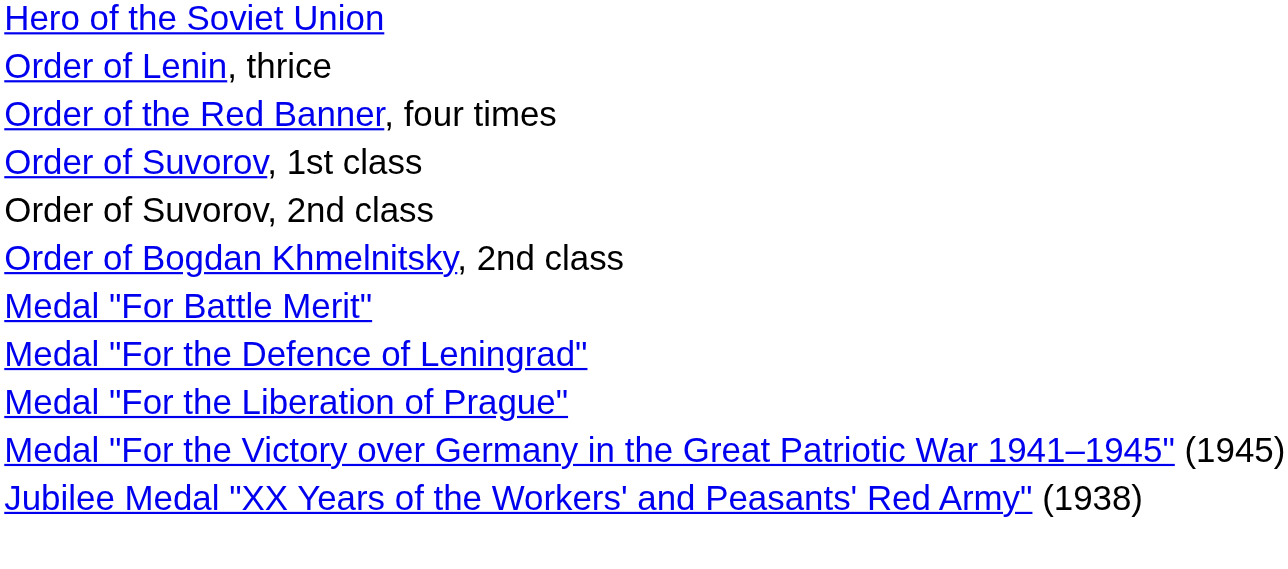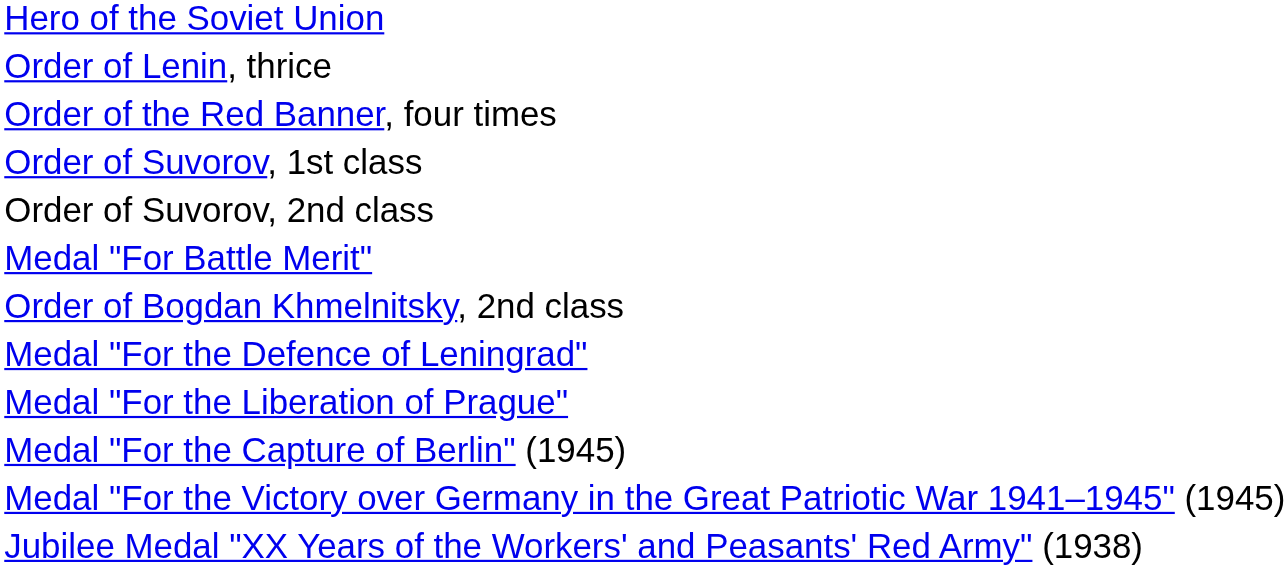 <table>
 <tr>
 <td></td>
 <td><a href='#'>Hero of the Soviet Union</a></td>
 </tr>
 <tr>
 <td></td>
 <td><a href='#'>Order of Lenin</a>, thrice</td>
 </tr>
 <tr>
 <td></td>
 <td><a href='#'>Order of the Red Banner</a>, four times</td>
 </tr>
 <tr>
 <td></td>
 <td><a href='#'>Order of Suvorov</a>, 1st class</td>
 </tr>
 <tr>
 <td></td>
 <td>Order of Suvorov, 2nd class</td>
 </tr>
 <tr>
 <td></td>
-<td><a href='#'>Order of Bogdan Khmelnitsky</a>, 2nd class</td>
+<td><a href='#'>Medal "For Battle Merit"</a></td>
 </tr>
 <tr>
 <td></td>
-<td><a href='#'>Medal "For Battle Merit"</a></td>
+<td><a href='#'>Order of Bogdan Khmelnitsky</a>, 2nd class</td>
 </tr>
 <tr>
 <td></td>
 <td><a href='#'>Medal "For the Defence of Leningrad"</a></td>
 </tr>
 <tr>
 <td></td>
 <td><a href='#'>Medal "For the Liberation of Prague"</a></td>
+</tr>
+<tr>
+<td></td>
+<td><a href='#'>Medal "For the Capture of Berlin"</a> (1945)</td>
 </tr>
 <tr>
 <td></td>
 <td><a href='#'>Medal "For the Victory over Germany in the Great Patriotic War 1941–1945"</a> (1945)</td>
 </tr>
 <tr>
 <td></td>
 <td><a href='#'>Jubilee Medal "XX Years of the Workers' and Peasants' Red Army"</a> (1938)</td>
 </tr>
 <tr>
 </tr>
 </table>
